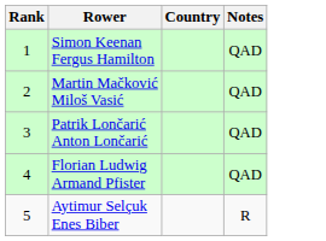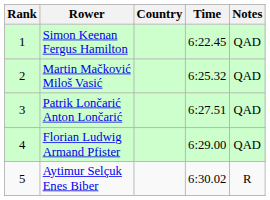 <table class="wikitable" style="text-align:center">
 <tr>
 <th>Rank</th>
 <th>Rower</th>
 <th>Country</th>
+<th>Time</th>
 <th>Notes</th>
 </tr>
 <tr bgcolor=ccffcc>
 <td>1</td>
 <td align="left"><a href='#'>Simon Keenan</a><br><a href='#'>Fergus Hamilton</a></td>
 <td align="left"></td>
+<td>6:22.45</td>
 <td>QAD</td>
 </tr>
 <tr bgcolor=ccffcc>
 <td>2</td>
 <td align="left"><a href='#'>Martin Mačković</a><br><a href='#'>Miloš Vasić</a></td>
 <td align="left"></td>
+<td>6:25.32</td>
 <td>QAD</td>
 </tr>
 <tr bgcolor=ccffcc>
 <td>3</td>
 <td align="left"><a href='#'>Patrik Lončarić</a><br><a href='#'>Anton Lončarić</a></td>
 <td align="left"></td>
+<td>6:27.51</td>
 <td>QAD</td>
 </tr>
 <tr bgcolor=ccffcc>
 <td>4</td>
 <td align="left"><a href='#'>Florian Ludwig</a><br><a href='#'>Armand Pfister</a></td>
 <td align="left"></td>
+<td>6:29.00</td>
 <td>QAD</td>
 </tr>
 <tr>
 <td>5</td>
 <td align="left"><a href='#'>Aytimur Selçuk</a><br><a href='#'>Enes Biber</a></td>
 <td align="left"></td>
+<td>6:30.02</td>
 <td>R</td>
 </tr>
 </table>
